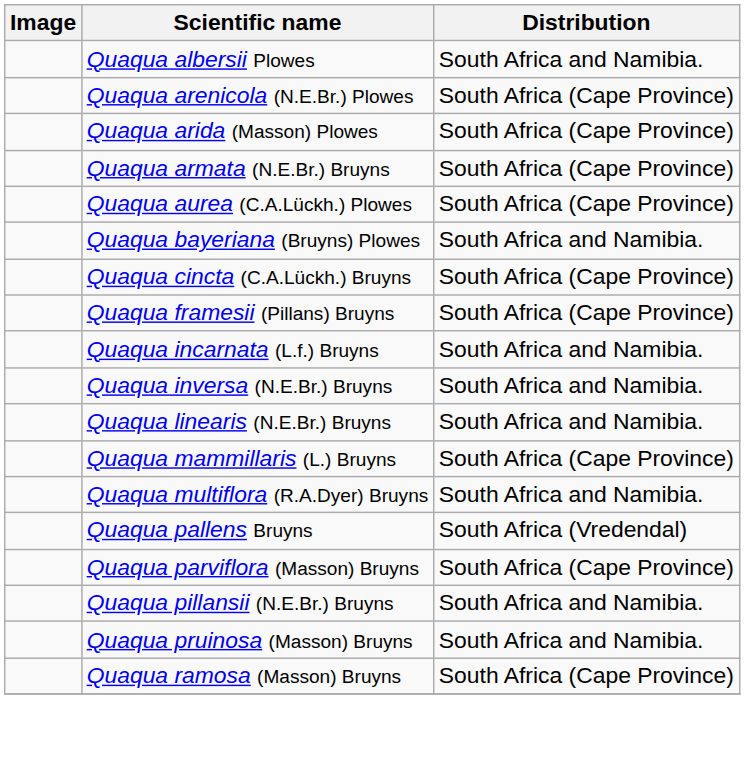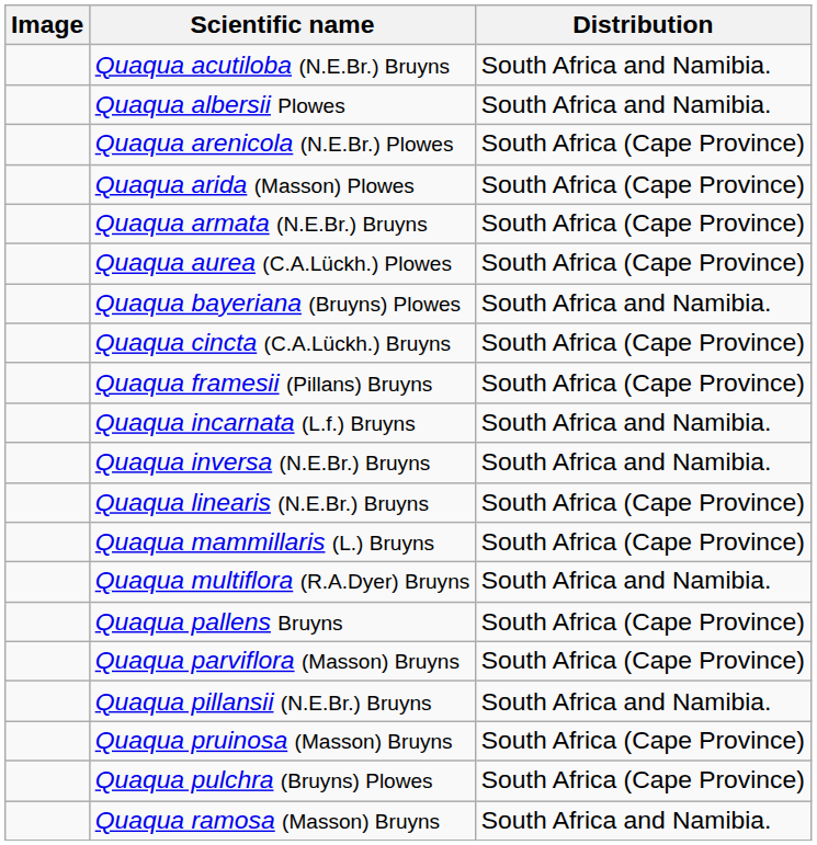 <table class="wikitable">
 <tr>
 <th>Image</th>
 <th>Scientific name</th>
 <th>Distribution</th>
+</tr>
+<tr>
+<td></td>
+<td><em><a href='#'>Quaqua acutiloba</a></em> <small>(N.E.Br.) Bruyns</small></td>
+<td>South Africa and Namibia.</td>
 </tr>
 <tr>
 <td></td>
 <td><em><a href='#'>Quaqua albersii</a></em> <small>Plowes</small></td>
 <td>South Africa and Namibia.</td>
 </tr>
 <tr>
 <td></td>
 <td><em><a href='#'>Quaqua arenicola</a></em> <small>(N.E.Br.) Plowes</small></td>
 <td>South Africa (Cape Province)</td>
 </tr>
 <tr>
 <td></td>
 <td><em><a href='#'>Quaqua arida</a></em> <small>(Masson) Plowes</small></td>
 <td>South Africa (Cape Province)</td>
 </tr>
 <tr>
 <td></td>
 <td><em><a href='#'>Quaqua armata</a></em> <small>(N.E.Br.) Bruyns</small></td>
 <td>South Africa (Cape Province)</td>
 </tr>
 <tr>
 <td></td>
 <td><em><a href='#'>Quaqua aurea</a></em> <small>(C.A.Lückh.) Plowes</small></td>
 <td>South Africa (Cape Province)</td>
 </tr>
 <tr>
 <td></td>
 <td><em><a href='#'>Quaqua bayeriana</a></em> <small>(Bruyns) Plowes</small></td>
 <td>South Africa and Namibia.</td>
 </tr>
 <tr>
 <td></td>
 <td><em><a href='#'>Quaqua cincta</a></em> <small>(C.A.Lückh.) Bruyns</small></td>
 <td>South Africa (Cape Province)</td>
 </tr>
 <tr>
 <td></td>
 <td><em><a href='#'>Quaqua framesii</a></em> <small>(Pillans) Bruyns</small></td>
 <td>South Africa (Cape Province)</td>
 </tr>
 <tr>
 <td></td>
 <td><em><a href='#'>Quaqua incarnata</a></em> <small>(L.f.) Bruyns</small></td>
 <td>South Africa and Namibia.</td>
 </tr>
 <tr>
 <td></td>
 <td><em><a href='#'>Quaqua inversa</a></em> <small>(N.E.Br.) Bruyns</small></td>
 <td>South Africa and Namibia.</td>
 </tr>
 <tr>
 <td></td>
 <td><em><a href='#'>Quaqua linearis</a></em> <small>(N.E.Br.) Bruyns</small></td>
-<td>South Africa and Namibia.</td>
+<td>South Africa (Cape Province)</td>
 </tr>
 <tr>
 <td></td>
 <td><em><a href='#'>Quaqua mammillaris</a></em> <small>(L.) Bruyns</small></td>
 <td>South Africa (Cape Province)</td>
 </tr>
 <tr>
 <td></td>
 <td><em><a href='#'>Quaqua multiflora</a></em> <small>(R.A.Dyer) Bruyns</small></td>
 <td>South Africa and Namibia.</td>
 </tr>
 <tr>
 <td></td>
 <td><em><a href='#'>Quaqua pallens</a></em> <small>Bruyns</small></td>
-<td>South Africa (Vredendal)</td>
+<td>South Africa (Cape Province)</td>
 </tr>
 <tr>
 <td></td>
 <td><em><a href='#'>Quaqua parviflora</a></em> <small>(Masson) Bruyns</small></td>
 <td>South Africa (Cape Province)</td>
 </tr>
 <tr>
 <td></td>
 <td><em><a href='#'>Quaqua pillansii</a></em> <small>(N.E.Br.) Bruyns</small></td>
 <td>South Africa and Namibia.</td>
 </tr>
 <tr>
 <td></td>
 <td><em><a href='#'>Quaqua pruinosa</a></em> <small>(Masson) Bruyns</small></td>
-<td>South Africa and Namibia.</td>
+<td>South Africa (Cape Province)</td>
+</tr>
+<tr>
+<td></td>
+<td><em><a href='#'>Quaqua pulchra</a></em> <small>(Bruyns) Plowes</small></td>
+<td>South Africa (Cape Province)</td>
 </tr>
 <tr>
 <td></td>
 <td><em><a href='#'>Quaqua ramosa</a></em> <small>(Masson) Bruyns</small></td>
-<td>South Africa (Cape Province)</td>
+<td>South Africa and Namibia.</td>
 </tr>
 <tr>
 </tr>
 </table>
